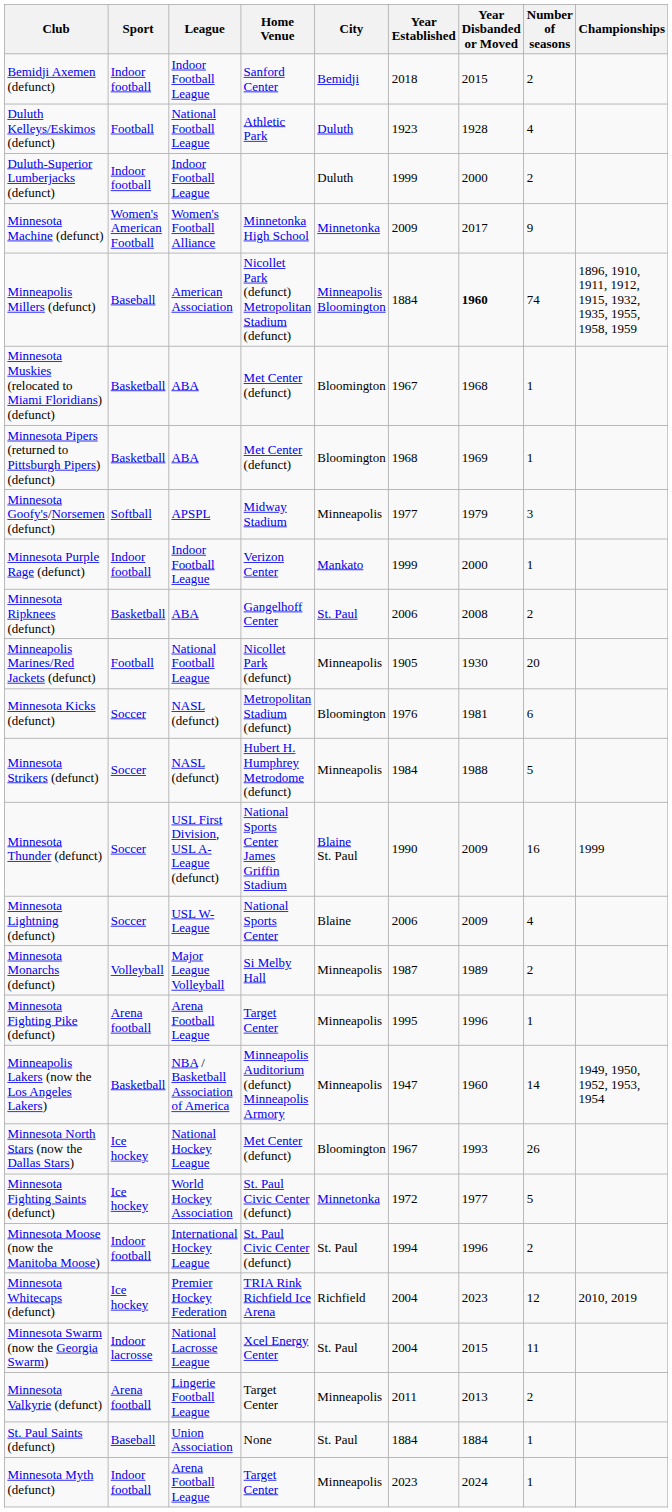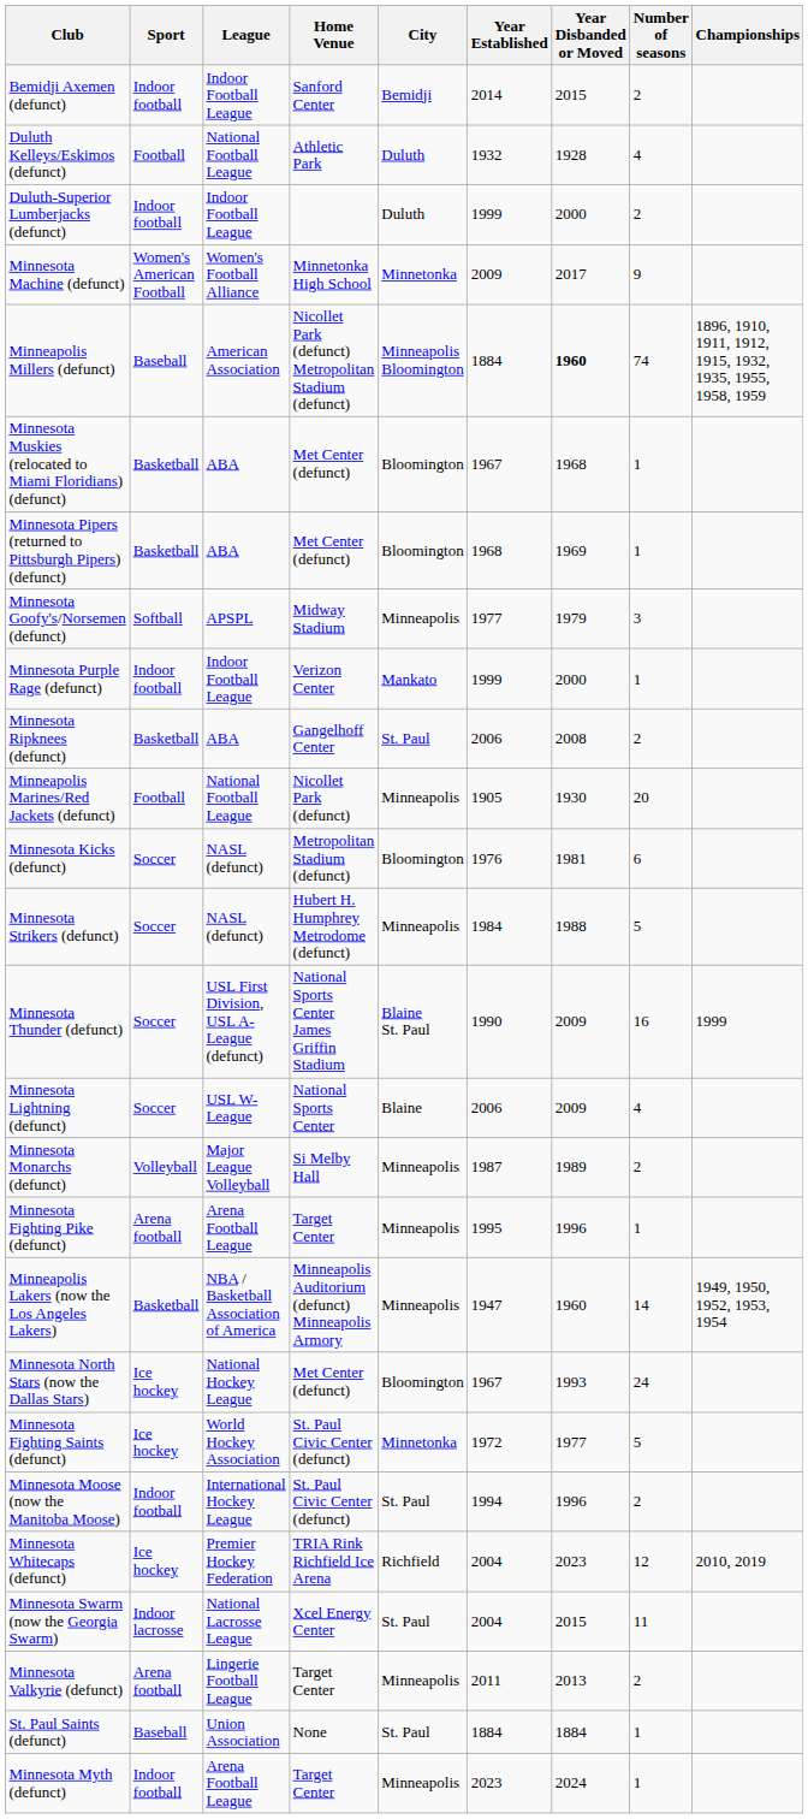 <table class="wikitable sortable">
 <tr>
 <th>Club</th>
 <th>Sport</th>
 <th>League</th>
 <th>Home Venue</th>
 <th>City</th>
 <th>Year Established</th>
 <th>Year Disbanded or Moved</th>
 <th>Number of seasons</th>
 <th>Championships</th>
 </tr>
 <tr>
 <td><a href='#'>Bemidji Axemen</a> (defunct)</td>
 <td><a href='#'>Indoor football</a></td>
 <td><a href='#'>Indoor Football League</a></td>
 <td><a href='#'>Sanford Center</a></td>
 <td><a href='#'>Bemidji</a></td>
-<td>2018</td>
+<td>2014</td>
 <td>2015</td>
 <td>2</td>
 </tr>
 <tr>
 <td><a href='#'>Duluth Kelleys/Eskimos</a> (defunct)</td>
 <td><a href='#'>Football</a></td>
 <td><a href='#'>National Football League</a></td>
 <td><a href='#'>Athletic Park</a></td>
 <td><a href='#'>Duluth</a></td>
-<td>1923</td>
+<td>1932</td>
 <td>1928</td>
 <td>4</td>
 <td></td>
 </tr>
 <tr>
 <td><a href='#'>Duluth-Superior Lumberjacks</a> (defunct)</td>
 <td><a href='#'>Indoor football</a></td>
 <td><a href='#'>Indoor Football League</a></td>
 <td></td>
 <td>Duluth</td>
 <td>1999</td>
 <td>2000</td>
 <td>2</td>
 <td></td>
 </tr>
 <tr>
 <td><a href='#'>Minnesota Machine</a> (defunct)</td>
 <td><a href='#'>Women's American Football</a></td>
 <td><a href='#'>Women's Football Alliance</a></td>
 <td><a href='#'>Minnetonka High School</a></td>
 <td><a href='#'>Minnetonka</a></td>
 <td>2009</td>
 <td>2017</td>
 <td>9</td>
 <td></td>
 </tr>
 <tr>
 <td><a href='#'>Minneapolis Millers</a> (defunct)</td>
 <td><a href='#'>Baseball</a></td>
 <td><a href='#'>American Association</a></td>
 <td><a href='#'>Nicollet Park</a> (defunct) <br> <a href='#'>Metropolitan Stadium</a> (defunct)</td>
 <td><a href='#'>Minneapolis</a><br><a href='#'>Bloomington</a></td>
 <td>1884</td>
 <td><strong>1960</strong></td>
 <td>74</td>
 <td>1896, 1910, 1911, 1912, 1915, 1932, 1935, 1955, 1958, 1959</td>
 </tr>
 <tr>
 <td><a href='#'>Minnesota Muskies</a> (relocated to <a href='#'>Miami Floridians</a>) (defunct)</td>
 <td><a href='#'>Basketball</a></td>
 <td><a href='#'>ABA</a></td>
 <td><a href='#'>Met Center</a> (defunct)</td>
 <td>Bloomington</td>
 <td>1967</td>
 <td>1968</td>
 <td>1</td>
 </tr>
 <tr>
 <td><a href='#'>Minnesota Pipers</a> (returned to <a href='#'>Pittsburgh Pipers</a>) (defunct)</td>
 <td><a href='#'>Basketball</a></td>
 <td><a href='#'>ABA</a></td>
 <td><a href='#'>Met Center</a> (defunct)</td>
 <td>Bloomington</td>
 <td>1968</td>
 <td>1969</td>
 <td>1</td>
 <td></td>
 </tr>
 <tr>
 <td><a href='#'>Minnesota Goofy's</a>/<a href='#'>Norsemen</a> (defunct)</td>
 <td><a href='#'>Softball</a></td>
 <td><a href='#'>APSPL</a></td>
 <td><a href='#'>Midway Stadium</a></td>
 <td>Minneapolis</td>
 <td>1977</td>
 <td>1979</td>
 <td>3</td>
 <td></td>
 </tr>
 <tr>
 <td><a href='#'>Minnesota Purple Rage</a> (defunct)</td>
 <td><a href='#'>Indoor football</a></td>
 <td><a href='#'>Indoor Football League</a></td>
 <td><a href='#'>Verizon Center</a></td>
 <td><a href='#'>Mankato</a></td>
 <td>1999</td>
 <td>2000</td>
 <td>1</td>
 <td></td>
 </tr>
 <tr>
 <td><a href='#'>Minnesota Ripknees</a> (defunct)</td>
 <td><a href='#'>Basketball</a></td>
 <td><a href='#'>ABA</a></td>
 <td><a href='#'>Gangelhoff Center</a></td>
 <td><a href='#'>St. Paul</a></td>
 <td>2006</td>
 <td>2008</td>
 <td>2</td>
 </tr>
 <tr>
 <td><a href='#'>Minneapolis Marines/Red Jackets</a> (defunct)</td>
 <td><a href='#'>Football</a></td>
 <td><a href='#'>National Football League</a></td>
 <td><a href='#'>Nicollet Park</a> (defunct)</td>
 <td>Minneapolis</td>
 <td>1905</td>
 <td>1930</td>
 <td>20</td>
 <td></td>
 </tr>
 <tr>
 <td><a href='#'>Minnesota Kicks</a>  (defunct)</td>
 <td><a href='#'>Soccer</a></td>
 <td><a href='#'>NASL</a>  (defunct)</td>
 <td><a href='#'>Metropolitan Stadium</a> (defunct)</td>
 <td>Bloomington</td>
 <td>1976</td>
 <td>1981</td>
 <td>6</td>
 <td></td>
 </tr>
 <tr>
 <td><a href='#'>Minnesota Strikers</a>  (defunct)</td>
 <td><a href='#'>Soccer</a></td>
 <td><a href='#'>NASL</a>  (defunct)</td>
 <td><a href='#'>Hubert H. Humphrey Metrodome</a> (defunct)</td>
 <td>Minneapolis</td>
 <td>1984</td>
 <td>1988</td>
 <td>5</td>
 <td></td>
 </tr>
 <tr>
 <td><a href='#'>Minnesota Thunder</a> (defunct)</td>
 <td><a href='#'>Soccer</a></td>
 <td><a href='#'>USL First Division</a>, <a href='#'>USL A-League</a> (defunct)</td>
 <td><a href='#'>National Sports Center</a> <br> <a href='#'>James Griffin Stadium</a></td>
 <td><a href='#'>Blaine</a><br>St. Paul</td>
 <td>1990</td>
 <td>2009</td>
 <td>16</td>
 <td>1999</td>
 </tr>
 <tr>
 <td><a href='#'>Minnesota Lightning</a> (defunct)</td>
 <td><a href='#'>Soccer</a></td>
 <td><a href='#'>USL W-League</a></td>
 <td><a href='#'>National Sports Center</a></td>
 <td>Blaine</td>
 <td>2006</td>
 <td>2009</td>
 <td>4</td>
 <td></td>
 </tr>
 <tr>
 <td><a href='#'>Minnesota Monarchs</a> (defunct)</td>
 <td><a href='#'>Volleyball</a></td>
 <td><a href='#'>Major League Volleyball</a></td>
 <td><a href='#'>Si Melby Hall</a></td>
 <td>Minneapolis</td>
 <td>1987</td>
 <td>1989</td>
 <td>2</td>
 <td></td>
 </tr>
 <tr>
 <td><a href='#'>Minnesota Fighting Pike</a> (defunct)</td>
 <td><a href='#'>Arena football</a></td>
 <td><a href='#'>Arena Football League</a></td>
 <td><a href='#'>Target Center</a></td>
 <td>Minneapolis</td>
 <td>1995</td>
 <td>1996</td>
 <td>1</td>
 <td></td>
 </tr>
 <tr>
 <td><a href='#'>Minneapolis Lakers</a> (now the <a href='#'>Los Angeles Lakers</a>)</td>
 <td><a href='#'>Basketball</a></td>
 <td><a href='#'>NBA</a> / <a href='#'>Basketball Association of America</a></td>
 <td><a href='#'>Minneapolis Auditorium</a> (defunct) <br> <a href='#'>Minneapolis Armory</a></td>
 <td>Minneapolis</td>
 <td>1947</td>
 <td>1960</td>
 <td>14</td>
 <td>1949, 1950, 1952, 1953, 1954</td>
 </tr>
 <tr>
 <td><a href='#'>Minnesota North Stars</a> (now the <a href='#'>Dallas Stars</a>)</td>
 <td><a href='#'>Ice hockey</a></td>
 <td><a href='#'>National Hockey League</a></td>
 <td><a href='#'>Met Center</a> (defunct)</td>
 <td>Bloomington</td>
 <td>1967</td>
 <td>1993</td>
-<td>26</td>
+<td>24</td>
 <td></td>
 </tr>
 <tr>
 <td><a href='#'>Minnesota Fighting Saints</a>  (defunct)</td>
 <td><a href='#'>Ice hockey</a></td>
 <td><a href='#'>World Hockey Association</a></td>
 <td><a href='#'>St. Paul Civic Center</a> (defunct)</td>
 <td><a href='#'>Minnetonka</a></td>
 <td>1972</td>
 <td>1977</td>
 <td>5</td>
 <td></td>
 </tr>
 <tr>
 <td><a href='#'>Minnesota Moose</a> (now the <a href='#'>Manitoba Moose</a>)</td>
 <td><a href='#'>Indoor football</a></td>
 <td><a href='#'>International Hockey League</a></td>
 <td><a href='#'>St. Paul Civic Center</a> (defunct)</td>
 <td>St. Paul</td>
 <td>1994</td>
 <td>1996</td>
 <td>2</td>
 <td></td>
 </tr>
 <tr>
 <td><a href='#'>Minnesota Whitecaps</a> (defunct)</td>
 <td><a href='#'>Ice hockey</a></td>
 <td><a href='#'>Premier Hockey Federation</a></td>
 <td><a href='#'>TRIA Rink</a><br><a href='#'>Richfield Ice Arena</a></td>
 <td>Richfield</td>
 <td>2004</td>
 <td>2023</td>
 <td>12</td>
 <td>2010, 2019</td>
 </tr>
 <tr>
 <td><a href='#'>Minnesota Swarm</a> (now the <a href='#'>Georgia Swarm</a>)</td>
 <td><a href='#'>Indoor lacrosse</a></td>
 <td><a href='#'>National Lacrosse League</a></td>
 <td><a href='#'>Xcel Energy Center</a></td>
 <td>St. Paul</td>
 <td>2004</td>
 <td>2015</td>
 <td>11</td>
 <td></td>
 </tr>
 <tr>
 <td><a href='#'>Minnesota Valkyrie</a> (defunct)</td>
 <td><a href='#'>Arena football</a></td>
 <td><a href='#'>Lingerie Football League</a></td>
 <td>Target Center</td>
 <td>Minneapolis</td>
 <td>2011</td>
 <td>2013</td>
 <td>2</td>
 <td></td>
 </tr>
 <tr>
 <td><a href='#'>St. Paul Saints</a> (defunct)</td>
 <td><a href='#'>Baseball</a></td>
 <td><a href='#'>Union Association</a></td>
 <td>None</td>
 <td>St. Paul</td>
 <td>1884</td>
 <td>1884</td>
 <td>1</td>
 <td></td>
 </tr>
 <tr>
 <td><a href='#'>Minnesota Myth</a> (defunct)</td>
 <td><a href='#'>Indoor football</a></td>
 <td><a href='#'>Arena Football League</a></td>
 <td><a href='#'>Target Center</a></td>
 <td>Minneapolis</td>
 <td>2023</td>
 <td>2024</td>
 <td>1</td>
 <td></td>
 </tr>
 </table>
